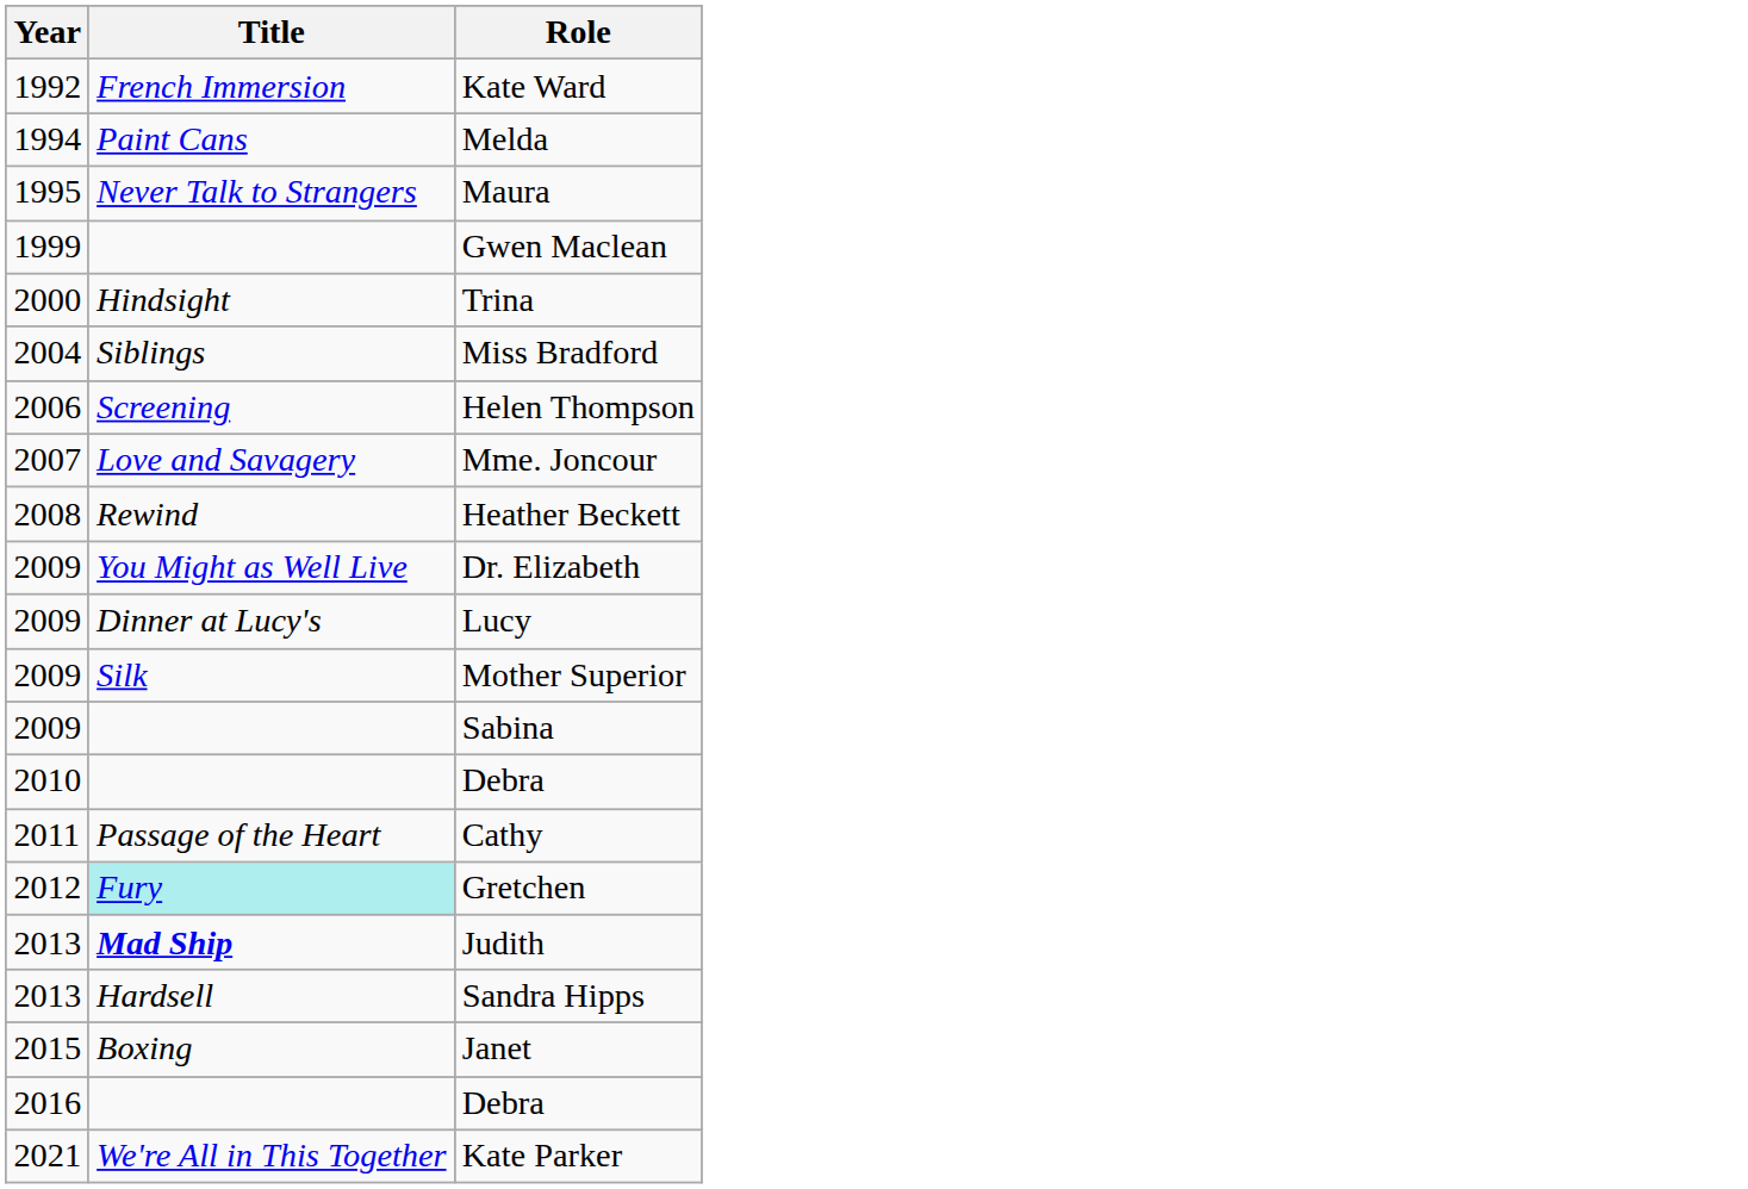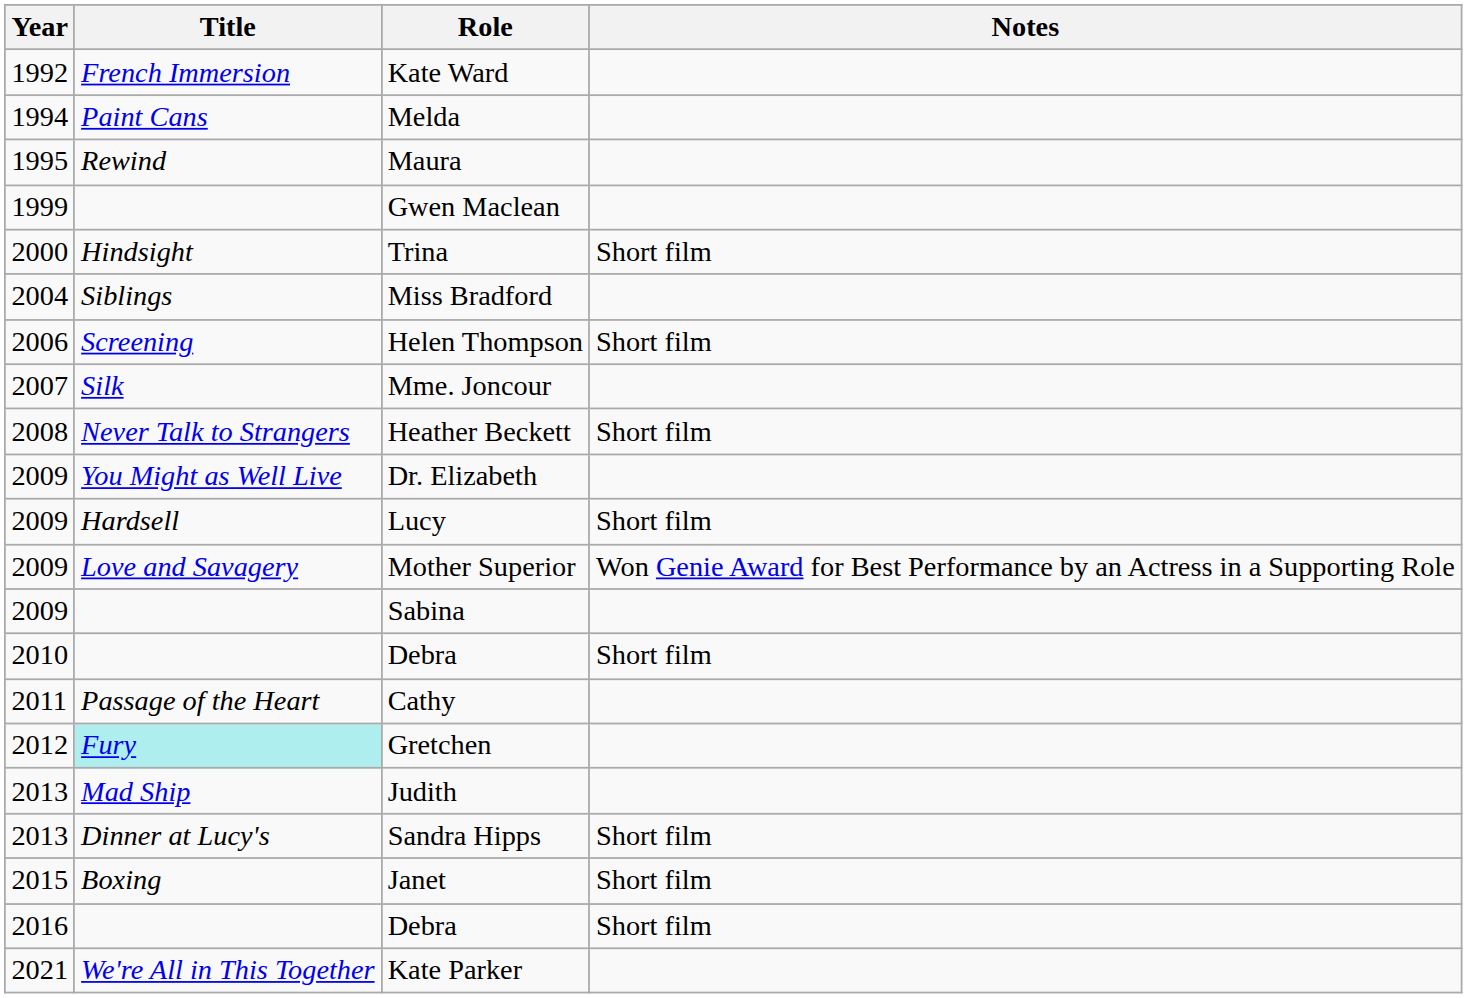 <table class="wikitable sortable">
 <tr>
 <th>Year</th>
 <th>Title</th>
 <th>Role</th>
+<th class="unsortable">Notes</th>
 </tr>
 <tr>
 <td>1992</td>
 <td><em><a href='#'>French Immersion</a></em></td>
 <td>Kate Ward</td>
+<td></td>
 </tr>
 <tr>
 <td>1994</td>
 <td><em><a href='#'>Paint Cans</a></em></td>
 <td>Melda</td>
+<td></td>
 </tr>
 <tr>
 <td>1995</td>
-<td><em><a href='#'>Never Talk to Strangers</a></em></td>
+<td><em>Rewind</em></td>
 <td>Maura</td>
+<td></td>
 </tr>
 <tr>
 <td>1999</td>
 <td><em></em></td>
 <td>Gwen Maclean</td>
+<td></td>
 </tr>
 <tr>
 <td>2000</td>
 <td><em>Hindsight</em></td>
 <td>Trina</td>
+<td>Short film</td>
 </tr>
 <tr>
 <td>2004</td>
 <td><em>Siblings</em></td>
 <td>Miss Bradford</td>
+<td></td>
 </tr>
 <tr>
 <td>2006</td>
 <td><em><a href='#'>Screening</a></em></td>
 <td>Helen Thompson</td>
+<td>Short film</td>
 </tr>
 <tr>
 <td>2007</td>
-<td><em><a href='#'>Love and Savagery</a></em></td>
+<td><em><a href='#'>Silk</a></em></td>
 <td>Mme. Joncour</td>
+<td></td>
 </tr>
 <tr>
 <td>2008</td>
-<td><em>Rewind</em></td>
+<td><em><a href='#'>Never Talk to Strangers</a></em></td>
 <td>Heather Beckett</td>
+<td>Short film</td>
 </tr>
 <tr>
 <td>2009</td>
 <td><em><a href='#'>You Might as Well Live</a></em></td>
 <td>Dr. Elizabeth</td>
+<td></td>
 </tr>
 <tr>
 <td>2009</td>
-<td><em>Dinner at Lucy's</em></td>
+<td><em>Hardsell</em></td>
 <td>Lucy</td>
+<td>Short film</td>
 </tr>
 <tr>
 <td>2009</td>
-<td><em><a href='#'>Silk</a></em></td>
+<td><em><a href='#'>Love and Savagery</a></em></td>
 <td>Mother Superior</td>
+<td>Won  <a href='#'>Genie Award</a> for Best Performance by an Actress in a Supporting Role</td>
 </tr>
 <tr>
 <td>2009</td>
 <td><em></em></td>
 <td>Sabina</td>
+<td></td>
 </tr>
 <tr>
 <td>2010</td>
 <td><em></em></td>
 <td>Debra</td>
+<td>Short film</td>
 </tr>
 <tr>
 <td>2011</td>
 <td><em>Passage of the Heart</em></td>
 <td>Cathy</td>
+<td></td>
 </tr>
 <tr>
 <td>2012</td>
 <td style="background: paleturquoise;"><em><a href='#'>Fury</a></em></td>
 <td>Gretchen</td>
+<td></td>
 </tr>
 <tr>
 <td>2013</td>
-<td><strong><em><a href='#'>Mad Ship</a></em></strong></td>
+<td><em><a href='#'>Mad Ship</a></em></td>
 <td>Judith</td>
+<td></td>
 </tr>
 <tr>
 <td>2013</td>
-<td><em>Hardsell</em></td>
+<td><em>Dinner at Lucy's</em></td>
 <td>Sandra Hipps</td>
+<td>Short film</td>
 </tr>
 <tr>
 <td>2015</td>
 <td><em>Boxing</em></td>
 <td>Janet</td>
+<td>Short film</td>
 </tr>
 <tr>
 <td>2016</td>
 <td><em></em></td>
 <td>Debra</td>
+<td>Short film</td>
 </tr>
 <tr>
 <td>2021</td>
 <td><em><a href='#'>We're All in This Together</a></em></td>
 <td>Kate Parker</td>
+<td></td>
 </tr>
 </table>
